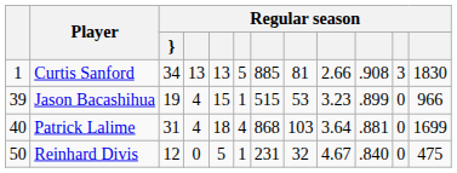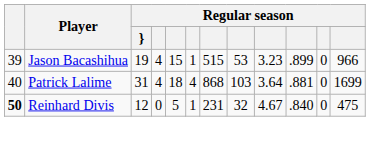 <table class="wikitable plainrowheaders" style="text-align:center;">
 <tr>
 <th scope="col" rowspan="2"></th>
 <th scope="col" rowspan="2">Player</th>
 <th scope=colgroup colspan=10>Regular season</th>
 </tr>
 <tr>
 <th scope="col">}</th>
 <th scope="col"></th>
 <th scope="col"></th>
 <th scope="col"></th>
 <th scope="col"></th>
 <th scope="col"></th>
 <th scope="col"></th>
 <th scope="col"></th>
 <th scope="col"></th>
 <th scope="col"></th>
-</tr>
-<tr>
-<td scope="row">1</td>
-<td align="left"><a href='#'>Curtis Sanford</a></td>
-<td>34</td>
-<td>13</td>
-<td>13</td>
-<td>5</td>
-<td>885</td>
-<td>81</td>
-<td>2.66</td>
-<td>.908</td>
-<td>3</td>
-<td>1830</td>
 </tr>
 <tr>
 <td scope="row">39</td>
 <td align="left"><a href='#'>Jason Bacashihua</a></td>
 <td>19</td>
 <td>4</td>
 <td>15</td>
 <td>1</td>
 <td>515</td>
 <td>53</td>
 <td>3.23</td>
 <td>.899</td>
 <td>0</td>
 <td>966</td>
 </tr>
 <tr>
 <td scope="row">40</td>
 <td align="left"><a href='#'>Patrick Lalime</a></td>
 <td>31</td>
 <td>4</td>
 <td>18</td>
 <td>4</td>
 <td>868</td>
 <td>103</td>
 <td>3.64</td>
 <td>.881</td>
 <td>0</td>
 <td>1699</td>
 </tr>
 <tr>
-<td scope="row">50</td>
+<td scope="row"><strong>50</strong></td>
 <td align="left"><a href='#'>Reinhard Divis</a></td>
 <td>12</td>
 <td>0</td>
 <td>5</td>
 <td>1</td>
 <td>231</td>
 <td>32</td>
 <td>4.67</td>
 <td>.840</td>
 <td>0</td>
 <td>475</td>
 </tr>
 </table>
